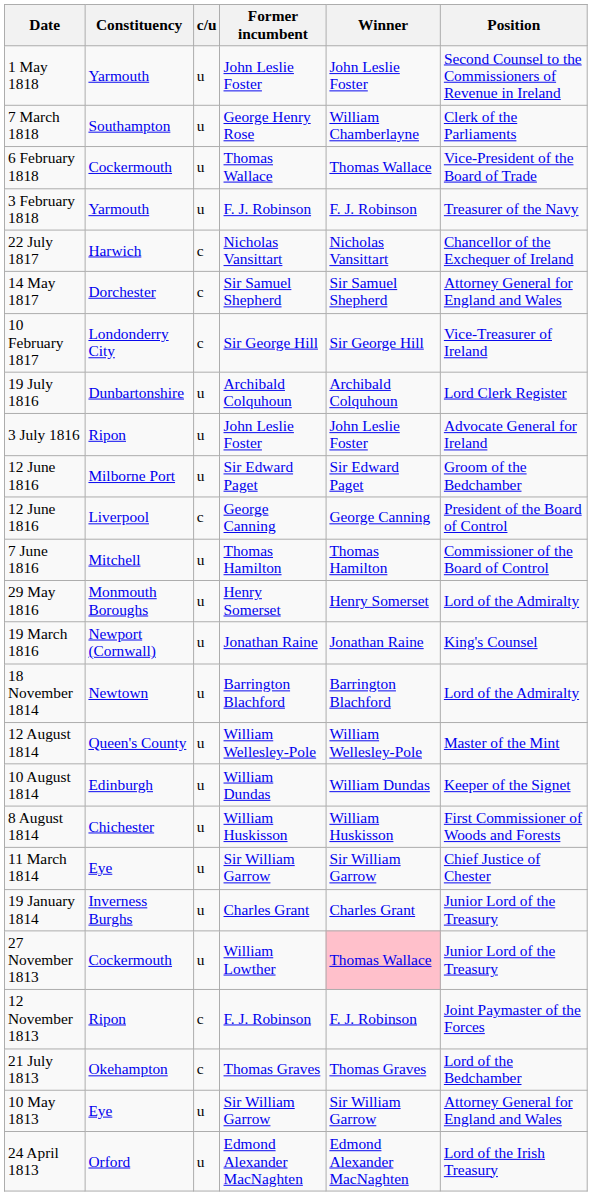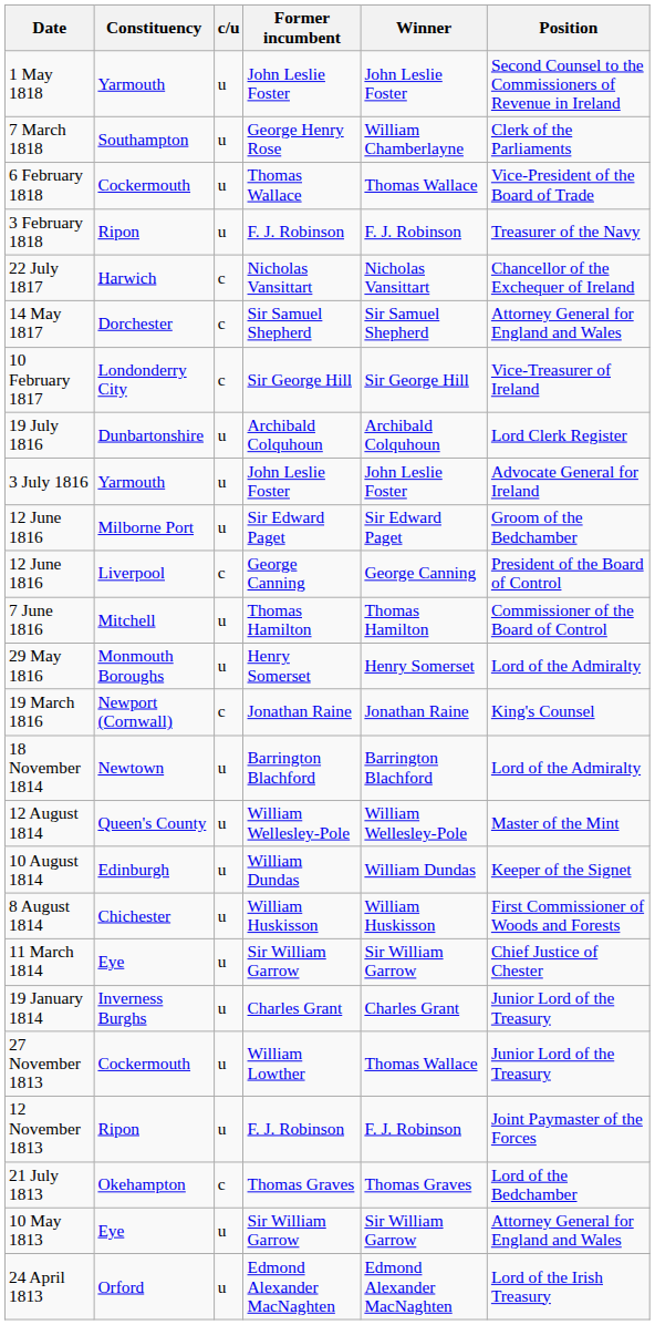 <table class="wikitable">
 <tr>
 <th>Date</th>
 <th>Constituency</th>
 <th>c/u</th>
 <th>Former incumbent</th>
 <th>Winner</th>
 <th>Position</th>
 </tr>
 <tr>
 <td>1 May 1818</td>
 <td><a href='#'>Yarmouth</a></td>
 <td>u</td>
 <td><a href='#'>John Leslie Foster</a></td>
 <td><a href='#'>John Leslie Foster</a></td>
 <td><a href='#'>Second Counsel to the Commissioners of Revenue in Ireland</a></td>
 </tr>
 <tr>
 <td>7 March 1818</td>
 <td><a href='#'>Southampton</a></td>
 <td>u</td>
 <td><a href='#'>George Henry Rose</a></td>
 <td><a href='#'>William Chamberlayne</a></td>
 <td><a href='#'>Clerk of the Parliaments</a></td>
 </tr>
 <tr>
 <td>6 February 1818</td>
 <td><a href='#'>Cockermouth</a></td>
 <td>u</td>
 <td><a href='#'>Thomas Wallace</a></td>
 <td><a href='#'>Thomas Wallace</a></td>
 <td><a href='#'>Vice-President of the Board of Trade</a></td>
 </tr>
 <tr>
 <td>3 February 1818</td>
-<td><a href='#'>Yarmouth</a></td>
+<td><a href='#'>Ripon</a></td>
 <td>u</td>
 <td><a href='#'>F. J. Robinson</a></td>
 <td><a href='#'>F. J. Robinson</a></td>
 <td><a href='#'>Treasurer of the Navy</a></td>
 </tr>
 <tr>
 <td>22 July 1817</td>
 <td><a href='#'>Harwich</a></td>
 <td>c</td>
 <td><a href='#'>Nicholas Vansittart</a></td>
 <td><a href='#'>Nicholas Vansittart</a></td>
 <td><a href='#'>Chancellor of the Exchequer of Ireland</a></td>
 </tr>
 <tr>
 <td>14 May 1817</td>
 <td><a href='#'>Dorchester</a></td>
 <td>c</td>
 <td><a href='#'>Sir Samuel Shepherd</a></td>
 <td><a href='#'>Sir Samuel Shepherd</a></td>
 <td><a href='#'>Attorney General for England and Wales</a></td>
 </tr>
 <tr>
 <td>10 February 1817</td>
 <td><a href='#'>Londonderry City</a></td>
 <td>c</td>
 <td><a href='#'>Sir George Hill</a></td>
 <td><a href='#'>Sir George Hill</a></td>
 <td><a href='#'>Vice-Treasurer of Ireland</a></td>
 </tr>
 <tr>
 <td>19 July 1816</td>
 <td><a href='#'>Dunbartonshire</a></td>
 <td>u</td>
 <td><a href='#'>Archibald Colquhoun</a></td>
 <td><a href='#'>Archibald Colquhoun</a></td>
 <td><a href='#'>Lord Clerk Register</a></td>
 </tr>
 <tr>
 <td>3 July 1816</td>
-<td><a href='#'>Ripon</a></td>
+<td><a href='#'>Yarmouth</a></td>
 <td>u</td>
 <td><a href='#'>John Leslie Foster</a></td>
 <td><a href='#'>John Leslie Foster</a></td>
 <td><a href='#'>Advocate General for Ireland</a></td>
 </tr>
 <tr>
 <td>12 June 1816</td>
 <td><a href='#'>Milborne Port</a></td>
 <td>u</td>
 <td><a href='#'>Sir Edward Paget</a></td>
 <td><a href='#'>Sir Edward Paget</a></td>
 <td><a href='#'>Groom of the Bedchamber</a></td>
 </tr>
 <tr>
 <td>12 June 1816</td>
 <td><a href='#'>Liverpool</a></td>
 <td>c</td>
 <td><a href='#'>George Canning</a></td>
 <td><a href='#'>George Canning</a></td>
 <td><a href='#'>President of the Board of Control</a></td>
 </tr>
 <tr>
 <td>7 June 1816</td>
 <td><a href='#'>Mitchell</a></td>
 <td>u</td>
 <td><a href='#'>Thomas Hamilton</a></td>
 <td><a href='#'>Thomas Hamilton</a></td>
 <td><a href='#'>Commissioner of the Board of Control</a></td>
 </tr>
 <tr>
 <td>29 May 1816</td>
 <td><a href='#'>Monmouth Boroughs</a></td>
 <td>u</td>
 <td><a href='#'>Henry Somerset</a></td>
 <td><a href='#'>Henry Somerset</a></td>
 <td><a href='#'>Lord of the Admiralty</a></td>
 </tr>
 <tr>
 <td>19 March 1816</td>
 <td><a href='#'>Newport (Cornwall)</a></td>
-<td>u</td>
+<td>c</td>
 <td><a href='#'>Jonathan Raine</a></td>
 <td><a href='#'>Jonathan Raine</a></td>
 <td><a href='#'>King's Counsel</a></td>
 </tr>
 <tr>
 <td>18 November 1814</td>
 <td><a href='#'>Newtown</a></td>
 <td>u</td>
 <td><a href='#'>Barrington Blachford</a></td>
 <td><a href='#'>Barrington Blachford</a></td>
 <td><a href='#'>Lord of the Admiralty</a></td>
 </tr>
 <tr>
 <td>12 August 1814</td>
 <td><a href='#'>Queen's County</a></td>
 <td>u</td>
 <td><a href='#'>William Wellesley-Pole</a></td>
 <td><a href='#'>William Wellesley-Pole</a></td>
 <td><a href='#'>Master of the Mint</a></td>
 </tr>
 <tr>
 <td>10 August 1814</td>
 <td><a href='#'>Edinburgh</a></td>
 <td>u</td>
 <td><a href='#'>William Dundas</a></td>
 <td><a href='#'>William Dundas</a></td>
 <td><a href='#'>Keeper of the Signet</a></td>
 </tr>
 <tr>
 <td>8 August 1814</td>
 <td><a href='#'>Chichester</a></td>
 <td>u</td>
 <td><a href='#'>William Huskisson</a></td>
 <td><a href='#'>William Huskisson</a></td>
 <td><a href='#'>First Commissioner of Woods and Forests</a></td>
 </tr>
 <tr>
 <td>11 March 1814</td>
 <td><a href='#'>Eye</a></td>
 <td>u</td>
 <td><a href='#'>Sir William Garrow</a></td>
 <td><a href='#'>Sir William Garrow</a></td>
 <td><a href='#'>Chief Justice of Chester</a></td>
 </tr>
 <tr>
 <td>19 January 1814</td>
 <td><a href='#'>Inverness Burghs</a></td>
 <td>u</td>
 <td><a href='#'>Charles Grant</a></td>
 <td><a href='#'>Charles Grant</a></td>
 <td><a href='#'>Junior Lord of the Treasury</a></td>
 </tr>
 <tr>
 <td>27 November 1813</td>
 <td><a href='#'>Cockermouth</a></td>
 <td>u</td>
 <td><a href='#'>William Lowther</a></td>
-<td style="background: pink;"><a href='#'>Thomas Wallace</a></td>
+<td><a href='#'>Thomas Wallace</a></td>
 <td><a href='#'>Junior Lord of the Treasury</a></td>
 </tr>
 <tr>
 <td>12 November 1813</td>
 <td><a href='#'>Ripon</a></td>
-<td>c</td>
+<td>u</td>
 <td><a href='#'>F. J. Robinson</a></td>
 <td><a href='#'>F. J. Robinson</a></td>
 <td><a href='#'>Joint Paymaster of the Forces</a></td>
 </tr>
 <tr>
 <td>21 July 1813</td>
 <td><a href='#'>Okehampton</a></td>
 <td>c</td>
 <td><a href='#'>Thomas Graves</a></td>
 <td><a href='#'>Thomas Graves</a></td>
 <td><a href='#'>Lord of the Bedchamber</a></td>
 </tr>
 <tr>
 <td>10 May 1813</td>
 <td><a href='#'>Eye</a></td>
 <td>u</td>
 <td><a href='#'>Sir William Garrow</a></td>
 <td><a href='#'>Sir William Garrow</a></td>
 <td><a href='#'>Attorney General for England and Wales</a></td>
 </tr>
 <tr>
 <td>24 April 1813</td>
 <td><a href='#'>Orford</a></td>
 <td>u</td>
 <td><a href='#'>Edmond Alexander MacNaghten</a></td>
 <td><a href='#'>Edmond Alexander MacNaghten</a></td>
 <td><a href='#'>Lord of the Irish Treasury</a></td>
 </tr>
 </table>
